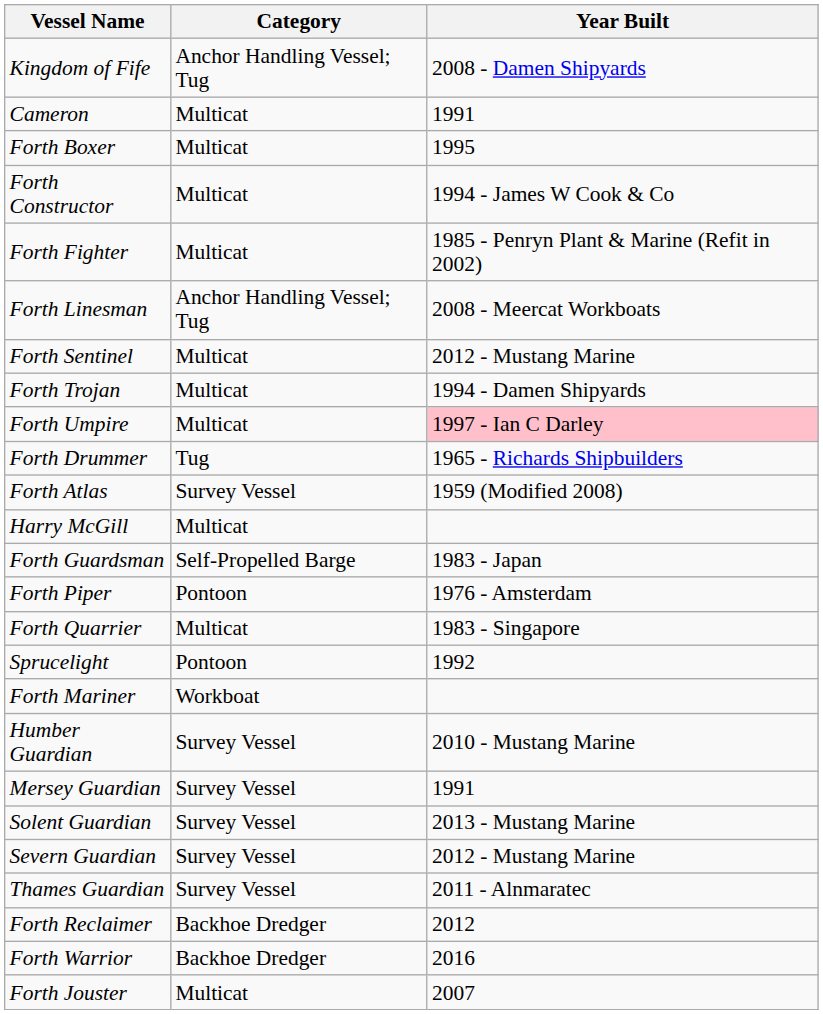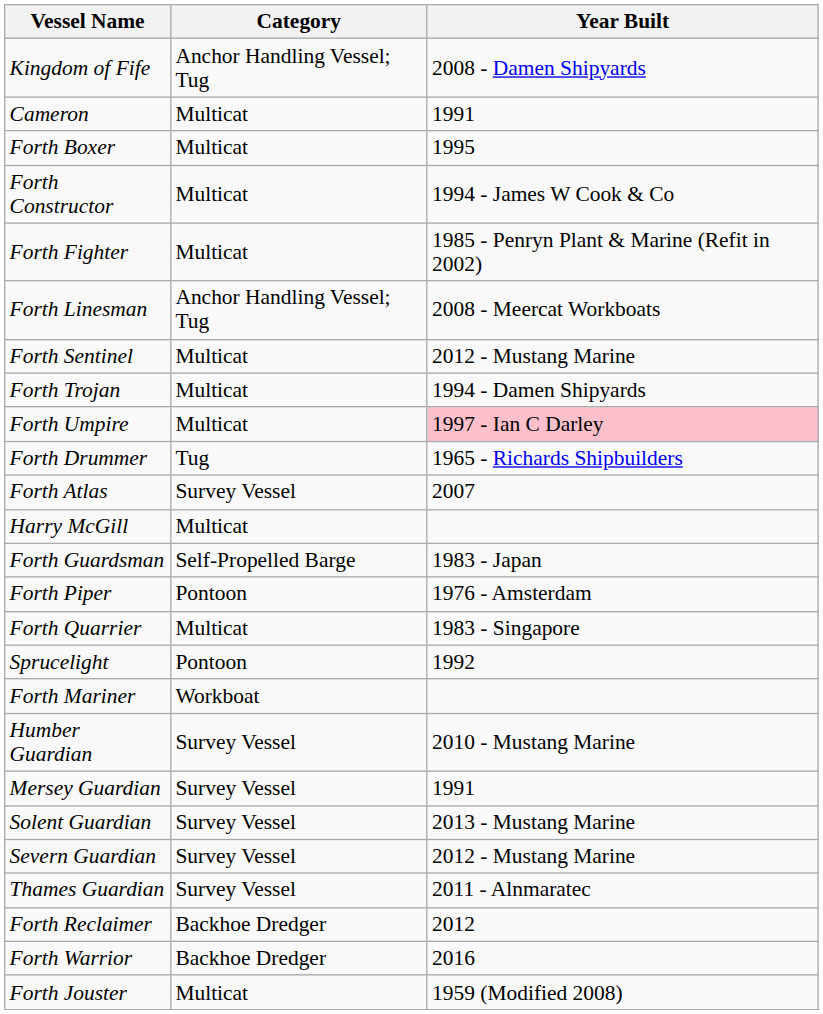 <table class="wikitable">
 <tr>
 <th>Vessel Name</th>
 <th>Category</th>
 <th>Year Built</th>
 </tr>
 <tr>
 <td><em>Kingdom of Fife</em></td>
 <td>Anchor Handling Vessel; Tug</td>
 <td>2008 - <a href='#'>Damen Shipyards</a></td>
 </tr>
 <tr>
 <td><em>Cameron</em></td>
 <td>Multicat</td>
 <td>1991</td>
 </tr>
 <tr>
 <td><em>Forth Boxer</em></td>
 <td>Multicat</td>
 <td>1995</td>
 </tr>
 <tr>
 <td><em>Forth Constructor</em></td>
 <td>Multicat</td>
 <td>1994 - James W Cook & Co</td>
 </tr>
 <tr>
 <td><em>Forth Fighter</em></td>
 <td>Multicat</td>
 <td>1985 - Penryn Plant & Marine (Refit in 2002)</td>
 </tr>
 <tr>
 <td><em>Forth Linesman</em></td>
 <td>Anchor Handling Vessel; Tug</td>
 <td>2008 - Meercat Workboats</td>
 </tr>
 <tr>
 <td><em>Forth Sentinel</em></td>
 <td>Multicat</td>
 <td>2012 - Mustang Marine</td>
 </tr>
 <tr>
 <td><em>Forth Trojan</em></td>
 <td>Multicat</td>
 <td>1994 - Damen Shipyards</td>
 </tr>
 <tr>
 <td><em>Forth Umpire</em></td>
 <td>Multicat</td>
 <td style="background: pink;">1997 - Ian C Darley</td>
 </tr>
 <tr>
 <td><em>Forth Drummer</em></td>
 <td>Tug</td>
 <td>1965 - <a href='#'>Richards Shipbuilders</a></td>
 </tr>
 <tr>
 <td><em>Forth Atlas</em></td>
 <td>Survey Vessel</td>
-<td>1959 (Modified 2008)</td>
+<td>2007</td>
 </tr>
 <tr>
 <td><em>Harry McGill</em></td>
 <td>Multicat</td>
 <td></td>
 </tr>
 <tr>
 <td><em>Forth Guardsman</em></td>
 <td>Self-Propelled Barge</td>
 <td>1983 - Japan</td>
 </tr>
 <tr>
 <td><em>Forth Piper</em></td>
 <td>Pontoon</td>
 <td>1976 - Amsterdam</td>
 </tr>
 <tr>
 <td><em>Forth Quarrier</em></td>
 <td>Multicat</td>
 <td>1983 - Singapore</td>
 </tr>
 <tr>
 <td><em>Sprucelight</em></td>
 <td>Pontoon</td>
 <td>1992</td>
 </tr>
 <tr>
 <td><em>Forth Mariner</em></td>
 <td>Workboat</td>
 <td></td>
 </tr>
 <tr>
 <td><em>Humber Guardian</em></td>
 <td>Survey Vessel</td>
 <td>2010 - Mustang Marine</td>
 </tr>
 <tr>
 <td><em>Mersey Guardian</em></td>
 <td>Survey Vessel</td>
 <td>1991</td>
 </tr>
 <tr>
 <td><em>Solent Guardian</em></td>
 <td>Survey Vessel</td>
 <td>2013 - Mustang Marine</td>
 </tr>
 <tr>
 <td><em>Severn Guardian</em></td>
 <td>Survey Vessel</td>
 <td>2012 - Mustang Marine</td>
 </tr>
 <tr>
 <td><em>Thames Guardian</em></td>
 <td>Survey Vessel</td>
 <td>2011 - Alnmaratec</td>
 </tr>
 <tr>
 <td><em>Forth Reclaimer</em></td>
 <td>Backhoe Dredger</td>
 <td>2012</td>
 </tr>
 <tr>
 <td><em>Forth Warrior</em></td>
 <td>Backhoe Dredger</td>
 <td>2016</td>
 </tr>
 <tr>
 <td><em>Forth Jouster</em></td>
 <td>Multicat</td>
-<td>2007</td>
+<td>1959 (Modified 2008)</td>
 </tr>
 </table>
